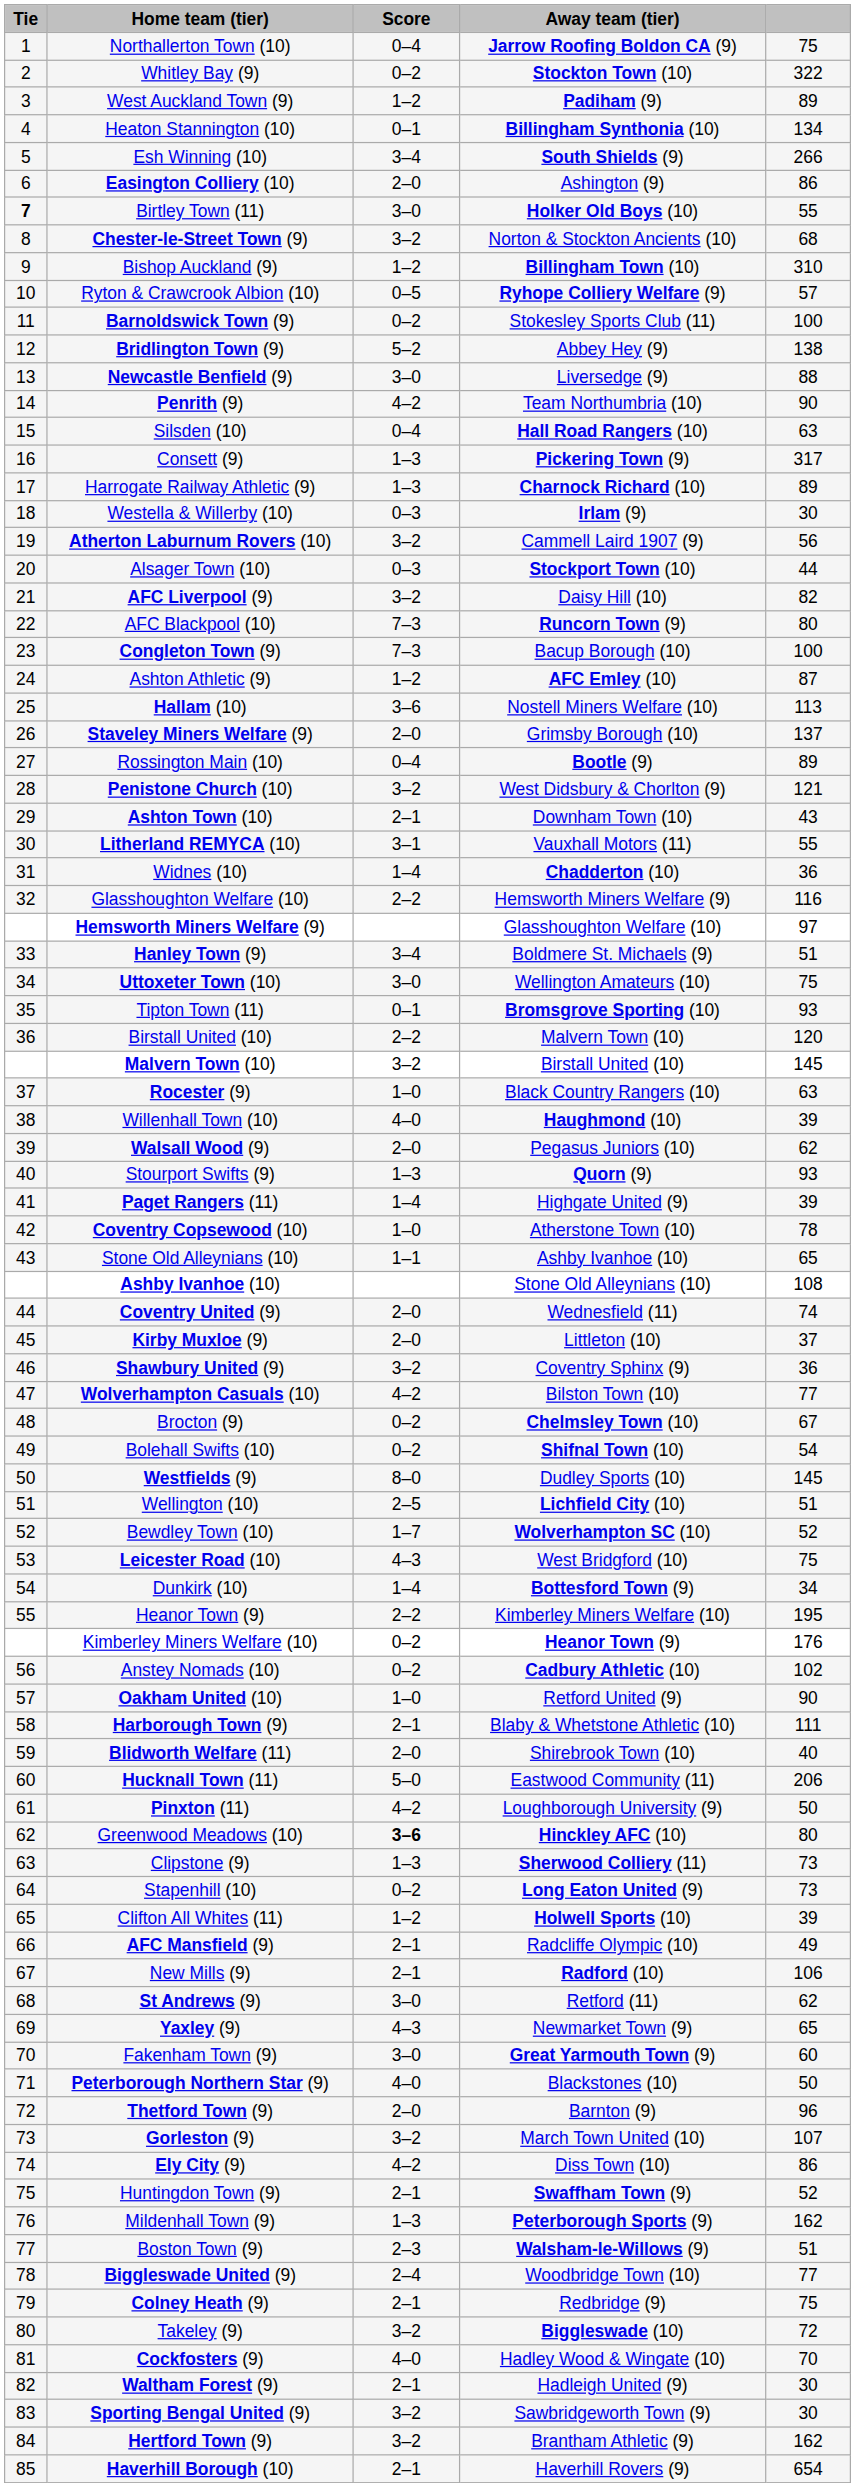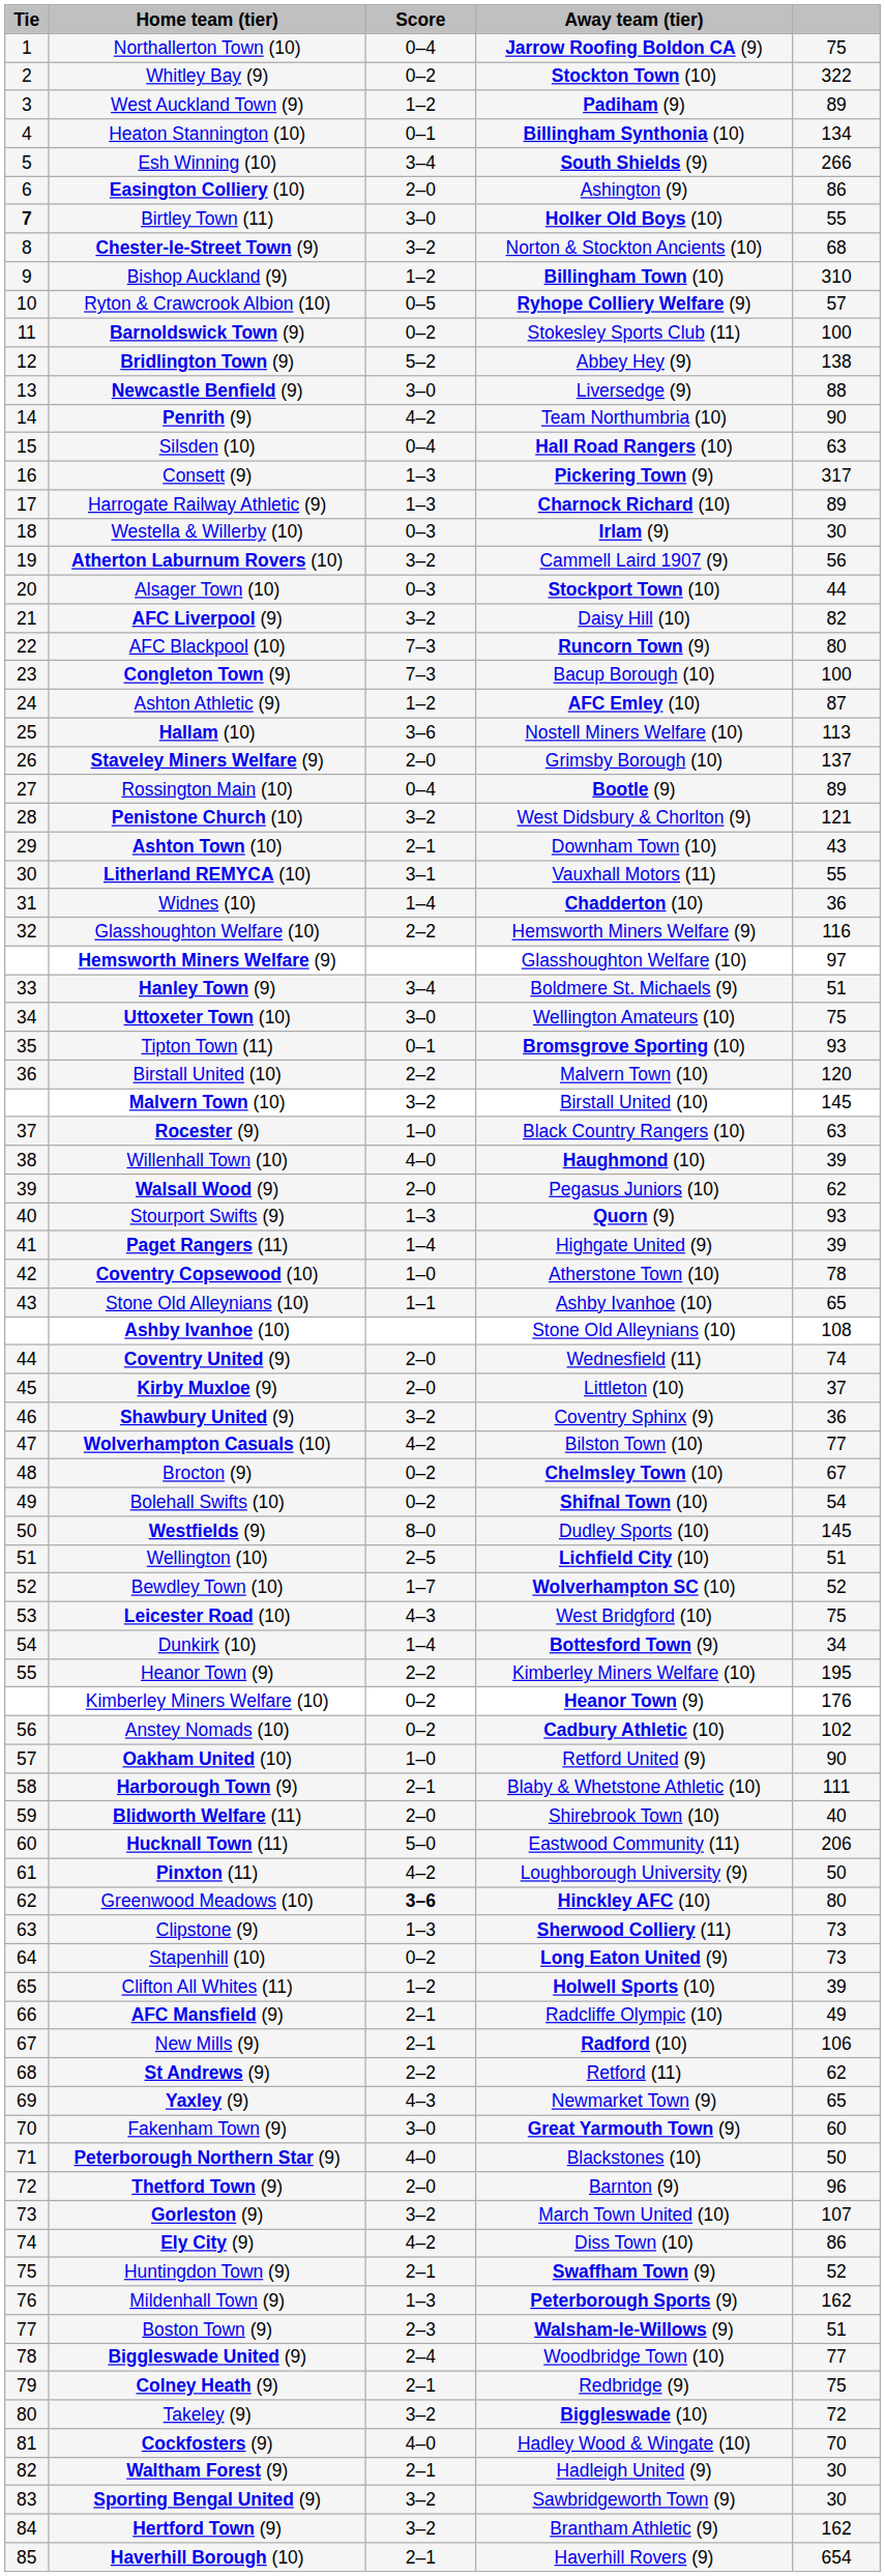 <table class="wikitable" style="width: 700px; background:WhiteSmoke; text-align:center; font-size:90%">
 <tr>
 <td scope="col" style="width:  5.00%; background:silver;"><strong>Tie</strong></td>
 <td scope="col" style="width: 36.25%; background:silver;"><strong>Home team (tier)</strong></td>
 <td scope="col" style="width: 12.50%; background:silver;"><strong>Score</strong></td>
 <td scope="col" style="width: 36.25%; background:silver;"><strong>Away team (tier)</strong></td>
 <td scope="col" style="width: 10.00%; background:silver;"><strong></strong></td>
 </tr>
 <tr>
 <td>1</td>
 <td><a href='#'>Northallerton Town</a> (10)</td>
 <td>0–4</td>
 <td><strong><a href='#'>Jarrow Roofing Boldon CA</a></strong> (9)</td>
 <td>75</td>
 </tr>
 <tr>
 <td>2</td>
 <td><a href='#'>Whitley Bay</a> (9)</td>
 <td>0–2</td>
 <td><strong><a href='#'>Stockton Town</a></strong> (10)</td>
 <td>322</td>
 </tr>
 <tr>
 <td>3</td>
 <td><a href='#'>West Auckland Town</a> (9)</td>
 <td>1–2 </td>
 <td><strong><a href='#'>Padiham</a></strong> (9)</td>
 <td>89</td>
 </tr>
 <tr>
 <td>4</td>
 <td><a href='#'>Heaton Stannington</a> (10)</td>
 <td>0–1</td>
 <td><strong><a href='#'>Billingham Synthonia</a></strong> (10)</td>
 <td>134</td>
 </tr>
 <tr>
 <td>5</td>
 <td><a href='#'>Esh Winning</a> (10)</td>
 <td>3–4 </td>
 <td><strong><a href='#'>South Shields</a></strong> (9)</td>
 <td>266</td>
 </tr>
 <tr>
 <td>6</td>
 <td><strong><a href='#'>Easington Colliery</a></strong> (10)</td>
 <td>2–0</td>
 <td><a href='#'>Ashington</a> (9)</td>
 <td>86</td>
 </tr>
 <tr>
 <td><strong>7</strong></td>
 <td><a href='#'>Birtley Town</a> (11)</td>
 <td>3–0</td>
 <td><strong><a href='#'>Holker Old Boys</a></strong> (10)</td>
 <td>55</td>
 </tr>
 <tr>
 <td>8</td>
 <td><strong><a href='#'>Chester-le-Street Town</a></strong> (9)</td>
 <td>3–2</td>
 <td><a href='#'>Norton & Stockton Ancients</a> (10)</td>
 <td>68</td>
 </tr>
 <tr>
 <td>9</td>
 <td><a href='#'>Bishop Auckland</a> (9)</td>
 <td>1–2</td>
 <td><strong><a href='#'>Billingham Town</a></strong> (10)</td>
 <td>310</td>
 </tr>
 <tr>
 <td>10</td>
 <td><a href='#'>Ryton & Crawcrook Albion</a> (10)</td>
 <td>0–5</td>
 <td><strong><a href='#'>Ryhope Colliery Welfare</a></strong> (9)</td>
 <td>57</td>
 </tr>
 <tr>
 <td>11</td>
 <td><strong><a href='#'>Barnoldswick Town</a></strong> (9)</td>
 <td>0–2</td>
 <td><a href='#'>Stokesley Sports Club</a> (11)</td>
 <td>100</td>
 </tr>
 <tr>
 <td>12</td>
 <td><strong><a href='#'>Bridlington Town</a></strong> (9)</td>
 <td>5–2</td>
 <td><a href='#'>Abbey Hey</a> (9)</td>
 <td>138</td>
 </tr>
 <tr>
 <td>13</td>
 <td><strong><a href='#'>Newcastle Benfield</a></strong> (9)</td>
 <td>3–0</td>
 <td><a href='#'>Liversedge</a> (9)</td>
 <td>88</td>
 </tr>
 <tr>
 <td>14</td>
 <td><strong><a href='#'>Penrith</a></strong> (9)</td>
 <td>4–2</td>
 <td><a href='#'>Team Northumbria</a> (10)</td>
 <td>90</td>
 </tr>
 <tr>
 <td>15</td>
 <td><a href='#'>Silsden</a> (10)</td>
 <td>0–4</td>
 <td><strong><a href='#'>Hall Road Rangers</a></strong> (10)</td>
 <td>63</td>
 </tr>
 <tr>
 <td>16</td>
 <td><a href='#'>Consett</a> (9)</td>
 <td>1–3</td>
 <td><strong><a href='#'>Pickering Town</a></strong> (9)</td>
 <td>317</td>
 </tr>
 <tr>
 <td>17</td>
 <td><a href='#'>Harrogate Railway Athletic</a> (9)</td>
 <td>1–3</td>
 <td><strong><a href='#'>Charnock Richard</a></strong> (10)</td>
 <td>89</td>
 </tr>
 <tr>
 <td>18</td>
 <td><a href='#'>Westella & Willerby</a> (10)</td>
 <td>0–3</td>
 <td><strong><a href='#'>Irlam</a></strong> (9)</td>
 <td>30</td>
 </tr>
 <tr>
 <td>19</td>
 <td><strong><a href='#'>Atherton Laburnum Rovers</a></strong> (10)</td>
 <td>3–2</td>
 <td><a href='#'>Cammell Laird 1907</a> (9)</td>
 <td>56</td>
 </tr>
 <tr>
 <td>20</td>
 <td><a href='#'>Alsager Town</a> (10)</td>
 <td>0–3</td>
 <td><strong><a href='#'>Stockport Town</a></strong> (10)</td>
 <td>44</td>
 </tr>
 <tr>
 <td>21</td>
 <td><strong><a href='#'>AFC Liverpool</a></strong> (9)</td>
 <td>3–2 </td>
 <td><a href='#'>Daisy Hill</a> (10)</td>
 <td>82</td>
 </tr>
 <tr>
 <td>22</td>
 <td><a href='#'>AFC Blackpool</a> (10)</td>
 <td>7–3 </td>
 <td><strong><a href='#'>Runcorn Town</a></strong> (9)</td>
 <td>80</td>
 </tr>
 <tr>
 <td>23</td>
 <td><strong><a href='#'>Congleton Town</a></strong> (9)</td>
 <td>7–3 </td>
 <td><a href='#'>Bacup Borough</a> (10)</td>
 <td>100</td>
 </tr>
 <tr>
 <td>24</td>
 <td><a href='#'>Ashton Athletic</a> (9)</td>
 <td>1–2</td>
 <td><strong><a href='#'>AFC Emley</a></strong> (10)</td>
 <td>87</td>
 </tr>
 <tr>
 <td>25</td>
 <td><strong><a href='#'>Hallam</a></strong> (10)</td>
 <td>3–6</td>
 <td><a href='#'>Nostell Miners Welfare</a> (10)</td>
 <td>113</td>
 </tr>
 <tr>
 <td>26</td>
 <td><strong><a href='#'>Staveley Miners Welfare</a></strong> (9)</td>
 <td>2–0</td>
 <td><a href='#'>Grimsby Borough</a> (10)</td>
 <td>137</td>
 </tr>
 <tr>
 <td>27</td>
 <td><a href='#'>Rossington Main</a> (10)</td>
 <td>0–4</td>
 <td><strong><a href='#'>Bootle</a></strong> (9)</td>
 <td>89</td>
 </tr>
 <tr>
 <td>28</td>
 <td><strong><a href='#'>Penistone Church</a></strong> (10)</td>
 <td>3–2 </td>
 <td><a href='#'>West Didsbury & Chorlton</a> (9)</td>
 <td>121</td>
 </tr>
 <tr>
 <td>29</td>
 <td><strong><a href='#'>Ashton Town</a></strong> (10)</td>
 <td>2–1</td>
 <td><a href='#'>Downham Town</a> (10)</td>
 <td>43</td>
 </tr>
 <tr>
 <td>30</td>
 <td><strong><a href='#'>Litherland REMYCA</a></strong> (10)</td>
 <td>3–1</td>
 <td><a href='#'>Vauxhall Motors</a> (11)</td>
 <td>55</td>
 </tr>
 <tr>
 <td>31</td>
 <td><a href='#'>Widnes</a> (10)</td>
 <td>1–4</td>
 <td><strong><a href='#'>Chadderton</a></strong> (10)</td>
 <td>36</td>
 </tr>
 <tr>
 <td>32</td>
 <td><a href='#'>Glasshoughton Welfare</a> (10)</td>
 <td>2–2</td>
 <td><a href='#'>Hemsworth Miners Welfare</a> (9)</td>
 <td>116</td>
 </tr>
 <tr style="background:white;">
 <td><em></em></td>
 <td><strong><a href='#'>Hemsworth Miners Welfare</a></strong> (9)</td>
 <td></td>
 <td><a href='#'>Glasshoughton Welfare</a> (10)</td>
 <td>97</td>
 </tr>
 <tr>
 <td>33</td>
 <td><strong><a href='#'>Hanley Town</a></strong> (9)</td>
 <td>3–4 </td>
 <td><a href='#'>Boldmere St. Michaels</a> (9)</td>
 <td>51</td>
 </tr>
 <tr>
 <td>34</td>
 <td><strong><a href='#'>Uttoxeter Town</a></strong> (10)</td>
 <td>3–0</td>
 <td><a href='#'>Wellington Amateurs</a> (10)</td>
 <td>75</td>
 </tr>
 <tr>
 <td>35</td>
 <td><a href='#'>Tipton Town</a> (11)</td>
 <td>0–1</td>
 <td><strong><a href='#'>Bromsgrove Sporting</a></strong> (10)</td>
 <td>93</td>
 </tr>
 <tr>
 <td>36</td>
 <td><a href='#'>Birstall United</a> (10)</td>
 <td>2–2</td>
 <td><a href='#'>Malvern Town</a> (10)</td>
 <td>120</td>
 </tr>
 <tr style="background:white;">
 <td><em></em></td>
 <td><strong><a href='#'>Malvern Town</a></strong> (10)</td>
 <td>3–2 </td>
 <td><a href='#'>Birstall United</a> (10)</td>
 <td>145</td>
 </tr>
 <tr>
 <td>37</td>
 <td><strong><a href='#'>Rocester</a></strong> (9)</td>
 <td>1–0</td>
 <td><a href='#'>Black Country Rangers</a> (10)</td>
 <td>63</td>
 </tr>
 <tr>
 <td>38</td>
 <td><a href='#'>Willenhall Town</a> (10)</td>
 <td>4–0</td>
 <td><strong><a href='#'>Haughmond</a></strong> (10)</td>
 <td>39</td>
 </tr>
 <tr>
 <td>39</td>
 <td><strong><a href='#'>Walsall Wood</a></strong> (9)</td>
 <td>2–0</td>
 <td><a href='#'>Pegasus Juniors</a> (10)</td>
 <td>62</td>
 </tr>
 <tr>
 <td>40</td>
 <td><a href='#'>Stourport Swifts</a> (9)</td>
 <td>1–3</td>
 <td><strong><a href='#'>Quorn</a></strong> (9)</td>
 <td>93</td>
 </tr>
 <tr>
 <td>41</td>
 <td><strong><a href='#'>Paget Rangers</a></strong> (11)</td>
 <td>1–4</td>
 <td><a href='#'>Highgate United</a> (9)</td>
 <td>39</td>
 </tr>
 <tr>
 <td>42</td>
 <td><strong><a href='#'>Coventry Copsewood</a></strong> (10)</td>
 <td>1–0</td>
 <td><a href='#'>Atherstone Town</a> (10)</td>
 <td>78</td>
 </tr>
 <tr>
 <td>43</td>
 <td><a href='#'>Stone Old Alleynians</a> (10)</td>
 <td>1–1</td>
 <td><a href='#'>Ashby Ivanhoe</a> (10)</td>
 <td>65</td>
 </tr>
 <tr style="background:white;">
 <td><em></em></td>
 <td><strong><a href='#'>Ashby Ivanhoe</a></strong> (10)</td>
 <td></td>
 <td><a href='#'>Stone Old Alleynians</a> (10)</td>
 <td>108</td>
 </tr>
 <tr>
 <td>44</td>
 <td><strong><a href='#'>Coventry United</a></strong> (9)</td>
 <td>2–0</td>
 <td><a href='#'>Wednesfield</a> (11)</td>
 <td>74</td>
 </tr>
 <tr>
 <td>45</td>
 <td><strong><a href='#'>Kirby Muxloe</a></strong> (9)</td>
 <td>2–0 </td>
 <td><a href='#'>Littleton</a> (10)</td>
 <td>37</td>
 </tr>
 <tr>
 <td>46</td>
 <td><strong><a href='#'>Shawbury United</a></strong> (9)</td>
 <td>3–2</td>
 <td><a href='#'>Coventry Sphinx</a> (9)</td>
 <td>36</td>
 </tr>
 <tr>
 <td>47</td>
 <td><strong><a href='#'>Wolverhampton Casuals</a></strong> (10)</td>
 <td>4–2</td>
 <td><a href='#'>Bilston Town</a> (10)</td>
 <td>77</td>
 </tr>
 <tr>
 <td>48</td>
 <td><a href='#'>Brocton</a> (9)</td>
 <td>0–2</td>
 <td><strong><a href='#'>Chelmsley Town</a></strong> (10)</td>
 <td>67</td>
 </tr>
 <tr>
 <td>49</td>
 <td><a href='#'>Bolehall Swifts</a> (10)</td>
 <td>0–2</td>
 <td><strong><a href='#'>Shifnal Town</a></strong> (10)</td>
 <td>54</td>
 </tr>
 <tr>
 <td>50</td>
 <td><strong><a href='#'>Westfields</a></strong> (9)</td>
 <td>8–0</td>
 <td><a href='#'>Dudley Sports</a> (10)</td>
 <td>145</td>
 </tr>
 <tr>
 <td>51</td>
 <td><a href='#'>Wellington</a> (10)</td>
 <td>2–5</td>
 <td><strong><a href='#'>Lichfield City</a></strong> (10)</td>
 <td>51</td>
 </tr>
 <tr>
 <td>52</td>
 <td><a href='#'>Bewdley Town</a> (10)</td>
 <td>1–7</td>
 <td><strong><a href='#'>Wolverhampton SC</a></strong> (10)</td>
 <td>52</td>
 </tr>
 <tr>
 <td>53</td>
 <td><strong><a href='#'>Leicester Road</a></strong> (10)</td>
 <td>4–3</td>
 <td><a href='#'>West Bridgford</a> (10)</td>
 <td>75</td>
 </tr>
 <tr>
 <td>54</td>
 <td><a href='#'>Dunkirk</a> (10)</td>
 <td>1–4</td>
 <td><strong><a href='#'>Bottesford Town</a></strong> (9)</td>
 <td>34</td>
 </tr>
 <tr>
 <td>55</td>
 <td><a href='#'>Heanor Town</a> (9)</td>
 <td>2–2</td>
 <td><a href='#'>Kimberley Miners Welfare</a> (10)</td>
 <td>195</td>
 </tr>
 <tr style="background:white;">
 <td><em></em></td>
 <td><a href='#'>Kimberley Miners Welfare</a> (10)</td>
 <td>0–2</td>
 <td><strong><a href='#'>Heanor Town</a></strong> (9)</td>
 <td>176</td>
 </tr>
 <tr>
 <td>56</td>
 <td><a href='#'>Anstey Nomads</a> (10)</td>
 <td>0–2</td>
 <td><strong><a href='#'>Cadbury Athletic</a></strong> (10)</td>
 <td>102</td>
 </tr>
 <tr>
 <td>57</td>
 <td><strong><a href='#'>Oakham United</a></strong> (10)</td>
 <td>1–0</td>
 <td><a href='#'>Retford United</a> (9)</td>
 <td>90</td>
 </tr>
 <tr>
 <td>58</td>
 <td><strong><a href='#'>Harborough Town</a></strong> (9)</td>
 <td>2–1</td>
 <td><a href='#'>Blaby & Whetstone Athletic</a> (10)</td>
 <td>111</td>
 </tr>
 <tr>
 <td>59</td>
 <td><strong><a href='#'>Blidworth Welfare</a></strong> (11)</td>
 <td>2–0</td>
 <td><a href='#'>Shirebrook Town</a> (10)</td>
 <td>40</td>
 </tr>
 <tr>
 <td>60</td>
 <td><strong><a href='#'>Hucknall Town</a></strong> (11)</td>
 <td>5–0</td>
 <td><a href='#'>Eastwood Community</a> (11)</td>
 <td>206</td>
 </tr>
 <tr>
 <td>61</td>
 <td><strong><a href='#'>Pinxton</a></strong> (11)</td>
 <td>4–2</td>
 <td><a href='#'>Loughborough University</a> (9)</td>
 <td>50</td>
 </tr>
 <tr>
 <td>62</td>
 <td><a href='#'>Greenwood Meadows</a> (10)</td>
 <td><strong>3–6</strong></td>
 <td><strong><a href='#'>Hinckley AFC</a></strong> (10)</td>
 <td>80</td>
 </tr>
 <tr>
 <td>63</td>
 <td><a href='#'>Clipstone</a> (9)</td>
 <td>1–3</td>
 <td><strong><a href='#'>Sherwood Colliery</a></strong> (11)</td>
 <td>73</td>
 </tr>
 <tr>
 <td>64</td>
 <td><a href='#'>Stapenhill</a> (10)</td>
 <td>0–2</td>
 <td><strong><a href='#'>Long Eaton United</a></strong> (9)</td>
 <td>73</td>
 </tr>
 <tr>
 <td>65</td>
 <td><a href='#'>Clifton All Whites</a> (11)</td>
 <td>1–2 </td>
 <td><strong><a href='#'>Holwell Sports</a></strong> (10)</td>
 <td>39</td>
 </tr>
 <tr>
 <td>66</td>
 <td><strong><a href='#'>AFC Mansfield</a></strong> (9)</td>
 <td>2–1</td>
 <td><a href='#'>Radcliffe Olympic</a> (10)</td>
 <td>49</td>
 </tr>
 <tr>
 <td>67</td>
 <td><a href='#'>New Mills</a> (9)</td>
 <td>2–1</td>
 <td><strong><a href='#'>Radford</a></strong> (10)</td>
 <td>106</td>
 </tr>
 <tr>
 <td>68</td>
 <td><strong><a href='#'>St Andrews</a></strong> (9)</td>
-<td>3–0</td>
+<td>2–2</td>
 <td><a href='#'>Retford</a> (11)</td>
 <td>62</td>
 </tr>
 <tr>
 <td>69</td>
 <td><strong><a href='#'>Yaxley</a></strong> (9)</td>
 <td>4–3 </td>
 <td><a href='#'>Newmarket Town</a> (9)</td>
 <td>65</td>
 </tr>
 <tr>
 <td>70</td>
 <td><a href='#'>Fakenham Town</a> (9)</td>
 <td>3–0</td>
 <td><strong><a href='#'>Great Yarmouth Town</a></strong> (9)</td>
 <td>60</td>
 </tr>
 <tr>
 <td>71</td>
 <td><strong><a href='#'>Peterborough Northern Star</a></strong> (9)</td>
 <td>4–0</td>
 <td><a href='#'>Blackstones</a> (10)</td>
 <td>50</td>
 </tr>
 <tr>
 <td>72</td>
 <td><strong><a href='#'>Thetford Town</a></strong> (9)</td>
 <td>2–0</td>
 <td><a href='#'>Barnton</a> (9)</td>
 <td>96</td>
 </tr>
 <tr>
 <td>73</td>
 <td><strong><a href='#'>Gorleston</a></strong> (9)</td>
 <td>3–2</td>
 <td><a href='#'>March Town United</a> (10)</td>
 <td>107</td>
 </tr>
 <tr>
 <td>74</td>
 <td><strong><a href='#'>Ely City</a></strong> (9)</td>
 <td>4–2</td>
 <td><a href='#'>Diss Town</a> (10)</td>
 <td>86</td>
 </tr>
 <tr>
 <td>75</td>
 <td><a href='#'>Huntingdon Town</a> (9)</td>
 <td>2–1</td>
 <td><strong><a href='#'>Swaffham Town</a></strong> (9)</td>
 <td>52</td>
 </tr>
 <tr>
 <td>76</td>
 <td><a href='#'>Mildenhall Town</a> (9)</td>
 <td>1–3</td>
 <td><strong><a href='#'>Peterborough Sports</a></strong> (9)</td>
 <td>162</td>
 </tr>
 <tr>
 <td>77</td>
 <td><a href='#'>Boston Town</a> (9)</td>
 <td>2–3</td>
 <td><strong><a href='#'>Walsham-le-Willows</a></strong> (9)</td>
 <td>51</td>
 </tr>
 <tr>
 <td>78</td>
 <td><strong><a href='#'>Biggleswade United</a></strong> (9)</td>
 <td>2–4</td>
 <td><a href='#'>Woodbridge Town</a> (10)</td>
 <td>77</td>
 </tr>
 <tr>
 <td>79</td>
 <td><strong><a href='#'>Colney Heath</a></strong> (9)</td>
 <td>2–1</td>
 <td><a href='#'>Redbridge</a> (9)</td>
 <td>75</td>
 </tr>
 <tr>
 <td>80</td>
 <td><a href='#'>Takeley</a> (9)</td>
 <td>3–2</td>
 <td><strong><a href='#'>Biggleswade</a></strong> (10)</td>
 <td>72</td>
 </tr>
 <tr>
 <td>81</td>
 <td><strong><a href='#'>Cockfosters</a></strong> (9)</td>
 <td>4–0</td>
 <td><a href='#'>Hadley Wood & Wingate</a> (10)</td>
 <td>70</td>
 </tr>
 <tr>
 <td>82</td>
 <td><strong><a href='#'>Waltham Forest</a></strong> (9)</td>
 <td>2–1</td>
 <td><a href='#'>Hadleigh United</a> (9)</td>
 <td>30</td>
 </tr>
 <tr>
 <td>83</td>
 <td><strong><a href='#'>Sporting Bengal United</a></strong> (9)</td>
 <td>3–2</td>
 <td><a href='#'>Sawbridgeworth Town</a> (9)</td>
 <td>30</td>
 </tr>
 <tr>
 <td>84</td>
 <td><strong><a href='#'>Hertford Town</a></strong> (9)</td>
 <td>3–2</td>
 <td><a href='#'>Brantham Athletic</a> (9)</td>
 <td>162</td>
 </tr>
 <tr>
 <td>85</td>
 <td><strong><a href='#'>Haverhill Borough</a></strong> (10)</td>
 <td>2–1</td>
 <td><a href='#'>Haverhill Rovers</a> (9)</td>
 <td>654</td>
 </tr>
 </table>
